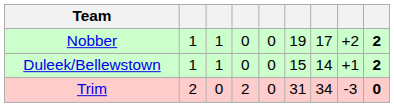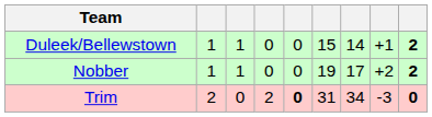 <table class="wikitable" style="text-align:center">
 <tr>
 <th style="width:175px;">Team</th>
 <th width="20"></th>
 <th width="20"></th>
 <th width="20"></th>
 <th width="20"></th>
 <th width="20"></th>
 <th width="20"></th>
 <th width="20"></th>
 <th width="20"></th>
 </tr>
 <tr style="background:#cfc;">
+<td><a href='#'>Duleek/Bellewstown</a></td>
+<td>1</td>
+<td>1</td>
+<td>0</td>
+<td>0</td>
+<td>15</td>
+<td>14</td>
+<td>+1</td>
+<td><strong>2</strong></td>
+</tr>
+<tr style="background:#cfc;">
 <td><a href='#'>Nobber</a></td>
 <td>1</td>
 <td>1</td>
 <td>0</td>
 <td>0</td>
 <td>19</td>
 <td>17</td>
 <td>+2</td>
 <td><strong>2</strong></td>
 </tr>
-<tr style="background:#cfc;">
-<td><a href='#'>Duleek/Bellewstown</a></td>
-<td>1</td>
-<td>1</td>
-<td>0</td>
-<td>0</td>
-<td>15</td>
-<td>14</td>
-<td>+1</td>
-<td><strong>2</strong></td>
-</tr>
 <tr style="background:#fcc;">
 <td><a href='#'>Trim</a></td>
 <td>2</td>
 <td>0</td>
 <td>2</td>
-<td>0</td>
+<td><strong>0</strong></td>
 <td>31</td>
 <td>34</td>
 <td>-3</td>
 <td><strong>0</strong></td>
 </tr>
 </table>
